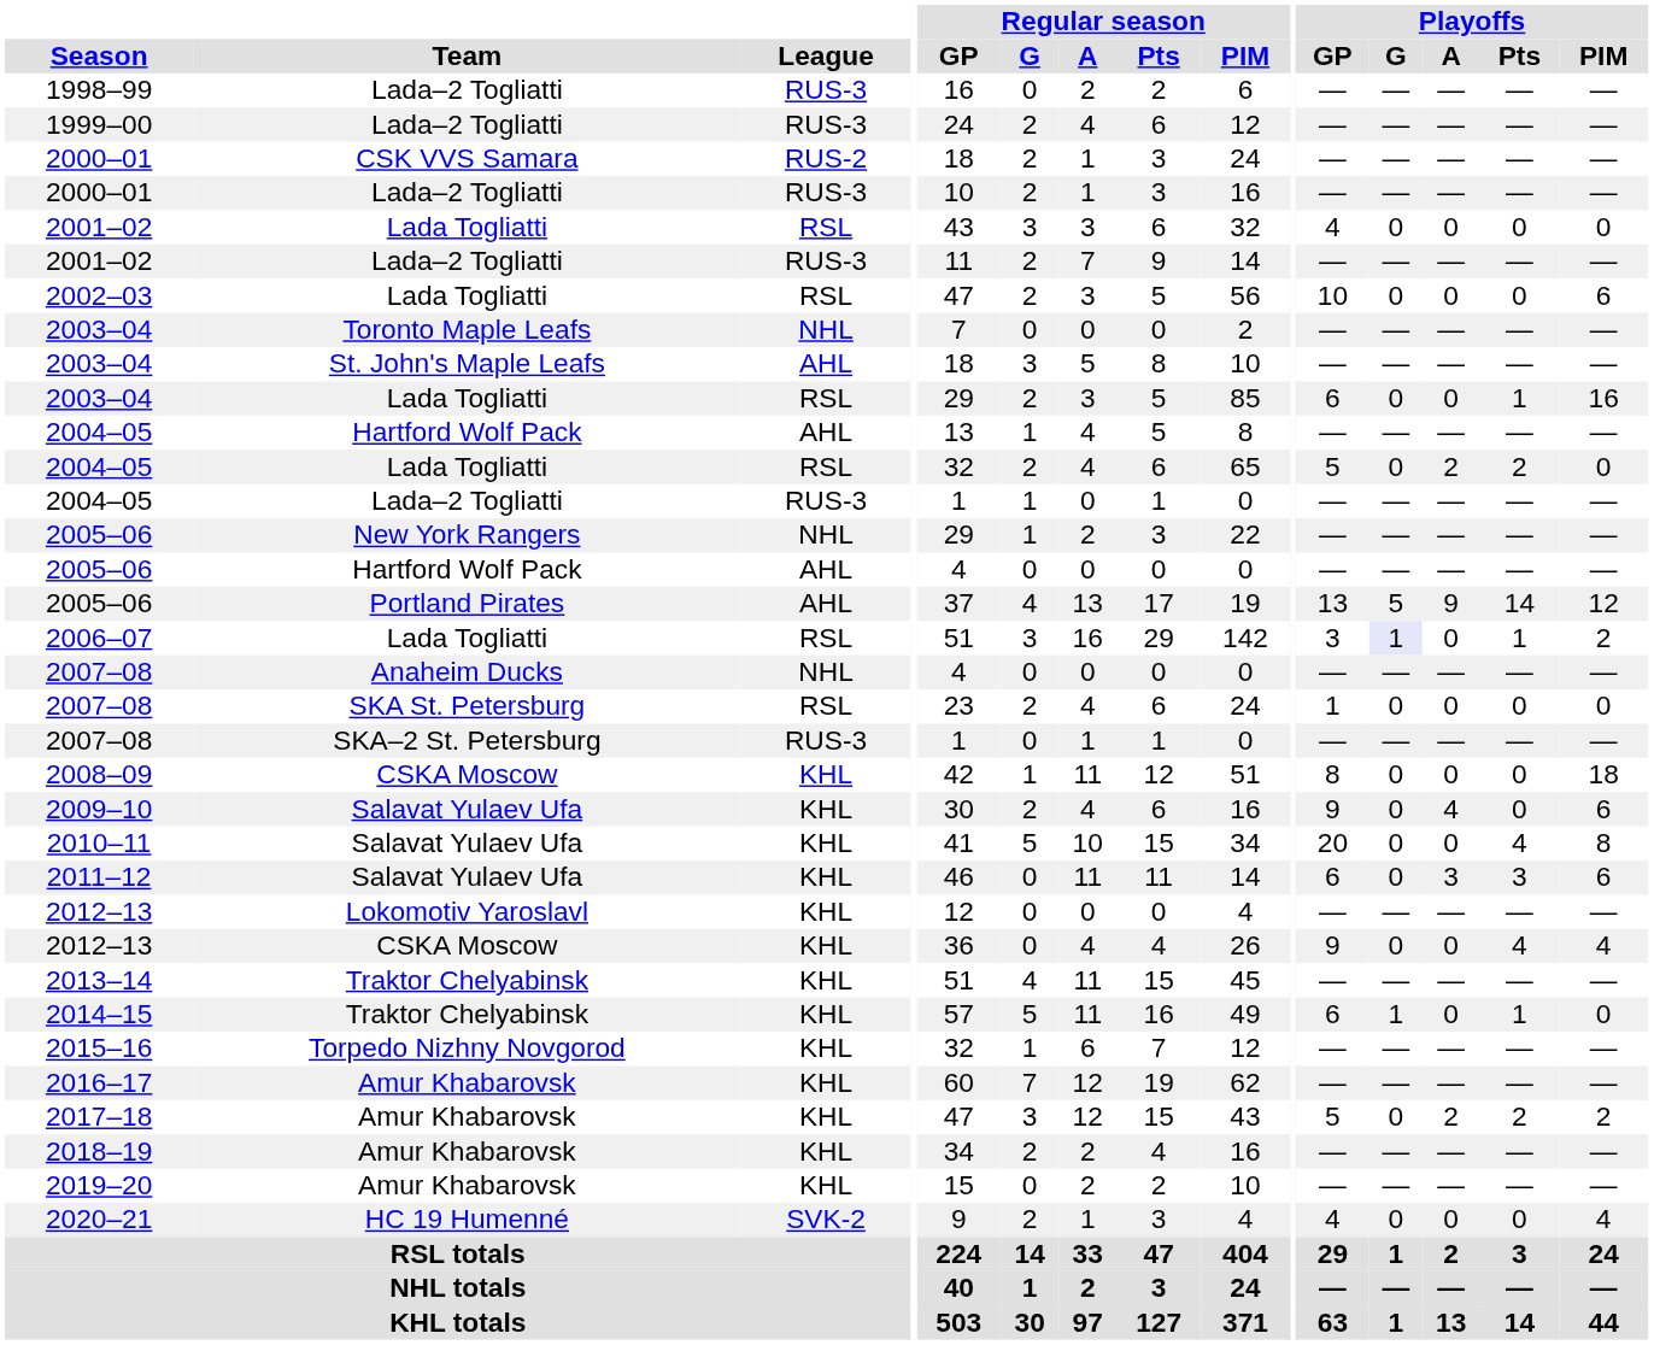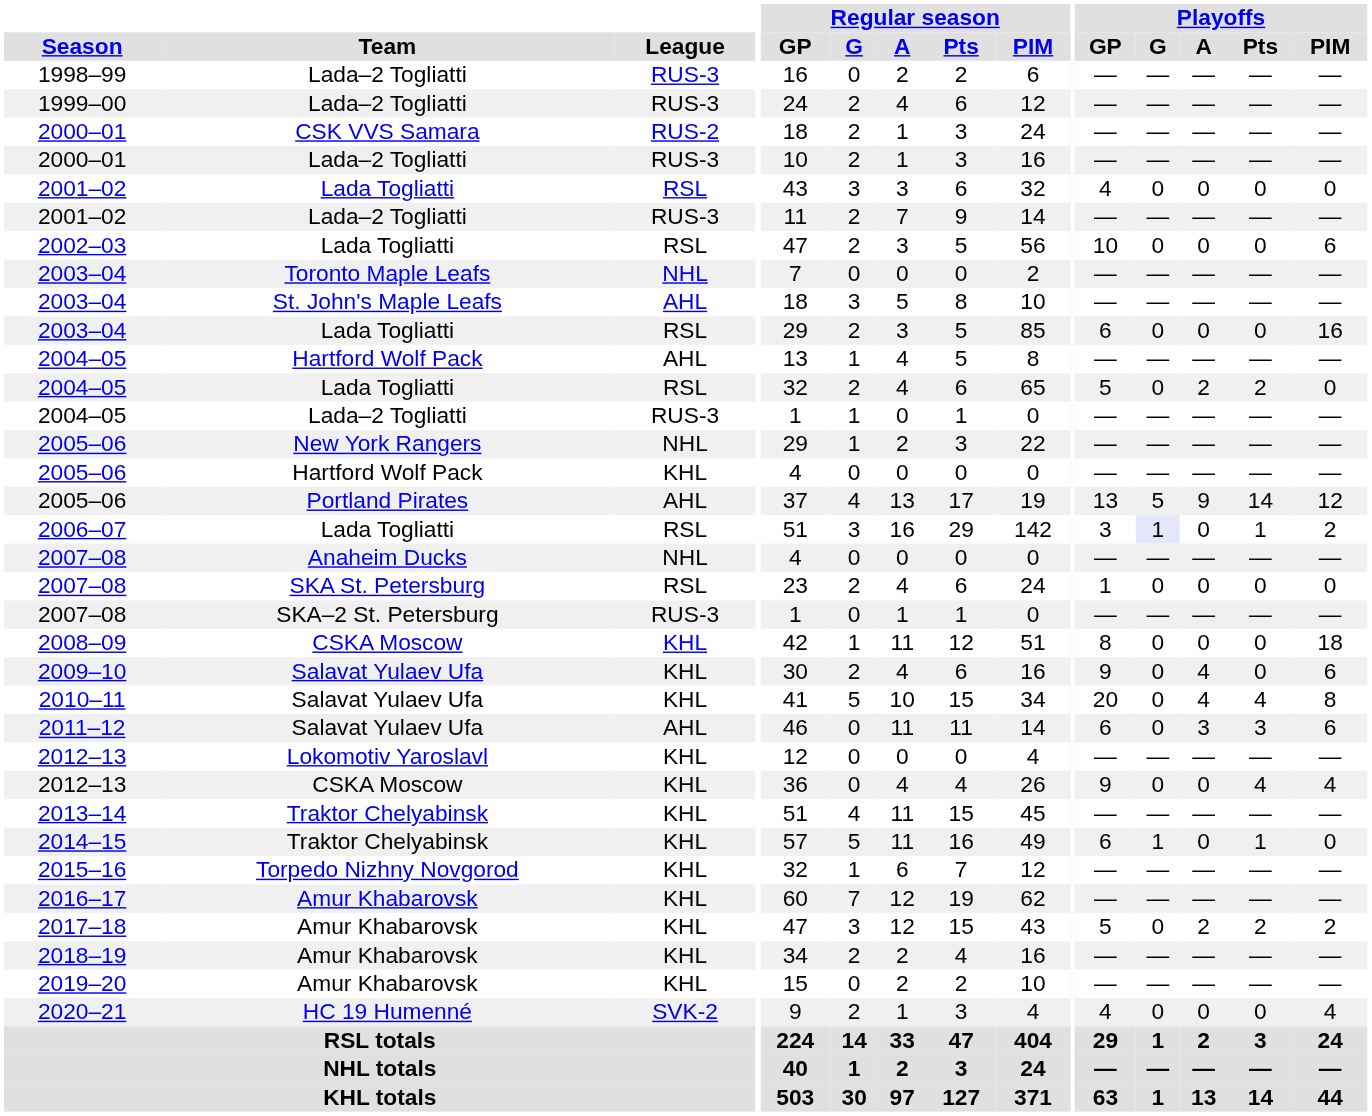 <table border="0" cellpadding="1" cellspacing="0" style="text-align:center; width:60em">
 <tr bgcolor="#e0e0e0">
 <th colspan="3" bgcolor="#ffffff"></th>
 <th rowspan="100" bgcolor="#ffffff"></th>
 <th colspan="5"><a href='#'>Regular season</a></th>
 <th rowspan="100" bgcolor="#ffffff"></th>
 <th colspan="5"><a href='#'>Playoffs</a></th>
 </tr>
 <tr bgcolor="#e0e0e0">
 <th><a href='#'>Season</a></th>
 <th>Team</th>
 <th>League</th>
 <th>GP</th>
 <th><a href='#'>G</a></th>
 <th><a href='#'>A</a></th>
 <th><a href='#'>Pts</a></th>
 <th><a href='#'>PIM</a></th>
 <th>GP</th>
 <th>G</th>
 <th>A</th>
 <th>Pts</th>
 <th>PIM</th>
 </tr>
 <tr>
 <td>1998–99</td>
 <td>Lada–2 Togliatti</td>
 <td><a href='#'>RUS-3</a></td>
 <td>16</td>
 <td>0</td>
 <td>2</td>
 <td>2</td>
 <td>6</td>
 <td>—</td>
 <td>—</td>
 <td>—</td>
 <td>—</td>
 <td>—</td>
 </tr>
 <tr bgcolor="#f0f0f0">
 <td>1999–00</td>
 <td>Lada–2 Togliatti</td>
 <td>RUS-3</td>
 <td>24</td>
 <td>2</td>
 <td>4</td>
 <td>6</td>
 <td>12</td>
 <td>—</td>
 <td>—</td>
 <td>—</td>
 <td>—</td>
 <td>—</td>
 </tr>
 <tr>
 <td><a href='#'>2000–01</a></td>
 <td><a href='#'>CSK VVS Samara</a></td>
 <td><a href='#'>RUS-2</a></td>
 <td>18</td>
 <td>2</td>
 <td>1</td>
 <td>3</td>
 <td>24</td>
 <td>—</td>
 <td>—</td>
 <td>—</td>
 <td>—</td>
 <td>—</td>
 </tr>
 <tr bgcolor="#f0f0f0">
 <td>2000–01</td>
 <td>Lada–2 Togliatti</td>
 <td>RUS-3</td>
 <td>10</td>
 <td>2</td>
 <td>1</td>
 <td>3</td>
 <td>16</td>
 <td>—</td>
 <td>—</td>
 <td>—</td>
 <td>—</td>
 <td>—</td>
 </tr>
 <tr>
 <td><a href='#'>2001–02</a></td>
 <td><a href='#'>Lada Togliatti</a></td>
 <td><a href='#'>RSL</a></td>
 <td>43</td>
 <td>3</td>
 <td>3</td>
 <td>6</td>
 <td>32</td>
 <td>4</td>
 <td>0</td>
 <td>0</td>
 <td>0</td>
 <td>0</td>
 </tr>
 <tr bgcolor="#f0f0f0">
 <td>2001–02</td>
 <td>Lada–2 Togliatti</td>
 <td>RUS-3</td>
 <td>11</td>
 <td>2</td>
 <td>7</td>
 <td>9</td>
 <td>14</td>
 <td>—</td>
 <td>—</td>
 <td>—</td>
 <td>—</td>
 <td>—</td>
 </tr>
 <tr>
 <td><a href='#'>2002–03</a></td>
 <td>Lada Togliatti</td>
 <td>RSL</td>
 <td>47</td>
 <td>2</td>
 <td>3</td>
 <td>5</td>
 <td>56</td>
 <td>10</td>
 <td>0</td>
 <td>0</td>
 <td>0</td>
 <td>6</td>
 </tr>
 <tr bgcolor="#f0f0f0">
 <td><a href='#'>2003–04</a></td>
 <td><a href='#'>Toronto Maple Leafs</a></td>
 <td><a href='#'>NHL</a></td>
 <td>7</td>
 <td>0</td>
 <td>0</td>
 <td>0</td>
 <td>2</td>
 <td>—</td>
 <td>—</td>
 <td>—</td>
 <td>—</td>
 <td>—</td>
 </tr>
 <tr>
 <td><a href='#'>2003–04</a></td>
 <td><a href='#'>St. John's Maple Leafs</a></td>
 <td><a href='#'>AHL</a></td>
 <td>18</td>
 <td>3</td>
 <td>5</td>
 <td>8</td>
 <td>10</td>
 <td>—</td>
 <td>—</td>
 <td>—</td>
 <td>—</td>
 <td>—</td>
 </tr>
 <tr bgcolor="#f0f0f0">
 <td><a href='#'>2003–04</a></td>
 <td>Lada Togliatti</td>
 <td>RSL</td>
 <td>29</td>
 <td>2</td>
 <td>3</td>
 <td>5</td>
 <td>85</td>
 <td>6</td>
 <td>0</td>
 <td>0</td>
-<td>1</td>
+<td>0</td>
 <td>16</td>
 </tr>
 <tr>
 <td><a href='#'>2004–05</a></td>
 <td><a href='#'>Hartford Wolf Pack</a></td>
 <td>AHL</td>
 <td>13</td>
 <td>1</td>
 <td>4</td>
 <td>5</td>
 <td>8</td>
 <td>—</td>
 <td>—</td>
 <td>—</td>
 <td>—</td>
 <td>—</td>
 </tr>
 <tr bgcolor="#f0f0f0">
 <td><a href='#'>2004–05</a></td>
 <td>Lada Togliatti</td>
 <td>RSL</td>
 <td>32</td>
 <td>2</td>
 <td>4</td>
 <td>6</td>
 <td>65</td>
 <td>5</td>
 <td>0</td>
 <td>2</td>
 <td>2</td>
 <td>0</td>
 </tr>
 <tr>
 <td>2004–05</td>
 <td>Lada–2 Togliatti</td>
 <td>RUS-3</td>
 <td>1</td>
 <td>1</td>
 <td>0</td>
 <td>1</td>
 <td>0</td>
 <td>—</td>
 <td>—</td>
 <td>—</td>
 <td>—</td>
 <td>—</td>
 </tr>
 <tr bgcolor="#f0f0f0">
 <td><a href='#'>2005–06</a></td>
 <td><a href='#'>New York Rangers</a></td>
 <td>NHL</td>
 <td>29</td>
 <td>1</td>
 <td>2</td>
 <td>3</td>
 <td>22</td>
 <td>—</td>
 <td>—</td>
 <td>—</td>
 <td>—</td>
 <td>—</td>
 </tr>
 <tr>
 <td><a href='#'>2005–06</a></td>
 <td>Hartford Wolf Pack</td>
-<td>AHL</td>
+<td>KHL</td>
 <td>4</td>
 <td>0</td>
 <td>0</td>
 <td>0</td>
 <td>0</td>
 <td>—</td>
 <td>—</td>
 <td>—</td>
 <td>—</td>
 <td>—</td>
 </tr>
 <tr bgcolor="#f0f0f0">
 <td>2005–06</td>
 <td><a href='#'>Portland Pirates</a></td>
 <td>AHL</td>
 <td>37</td>
 <td>4</td>
 <td>13</td>
 <td>17</td>
 <td>19</td>
 <td>13</td>
 <td>5</td>
 <td>9</td>
 <td>14</td>
 <td>12</td>
 </tr>
 <tr>
 <td><a href='#'>2006–07</a></td>
 <td>Lada Togliatti</td>
 <td>RSL</td>
 <td>51</td>
 <td>3</td>
 <td>16</td>
 <td>29</td>
 <td>142</td>
 <td>3</td>
 <td style="background: lavender;">1</td>
 <td>0</td>
 <td>1</td>
 <td>2</td>
 </tr>
 <tr bgcolor="#f0f0f0">
 <td><a href='#'>2007–08</a></td>
 <td><a href='#'>Anaheim Ducks</a></td>
 <td>NHL</td>
 <td>4</td>
 <td>0</td>
 <td>0</td>
 <td>0</td>
 <td>0</td>
 <td>—</td>
 <td>—</td>
 <td>—</td>
 <td>—</td>
 <td>—</td>
 </tr>
 <tr>
 <td><a href='#'>2007–08</a></td>
 <td><a href='#'>SKA St. Petersburg</a></td>
 <td>RSL</td>
 <td>23</td>
 <td>2</td>
 <td>4</td>
 <td>6</td>
 <td>24</td>
 <td>1</td>
 <td>0</td>
 <td>0</td>
 <td>0</td>
 <td>0</td>
 </tr>
 <tr bgcolor="#f0f0f0">
 <td>2007–08</td>
 <td>SKA–2 St. Petersburg</td>
 <td>RUS-3</td>
 <td>1</td>
 <td>0</td>
 <td>1</td>
 <td>1</td>
 <td>0</td>
 <td>—</td>
 <td>—</td>
 <td>—</td>
 <td>—</td>
 <td>—</td>
 </tr>
 <tr>
 <td><a href='#'>2008–09</a></td>
 <td><a href='#'>CSKA Moscow</a></td>
 <td><a href='#'>KHL</a></td>
 <td>42</td>
 <td>1</td>
 <td>11</td>
 <td>12</td>
 <td>51</td>
 <td>8</td>
 <td>0</td>
 <td>0</td>
 <td>0</td>
 <td>18</td>
 </tr>
 <tr bgcolor="#f0f0f0">
 <td><a href='#'>2009–10</a></td>
 <td><a href='#'>Salavat Yulaev Ufa</a></td>
 <td>KHL</td>
 <td>30</td>
 <td>2</td>
 <td>4</td>
 <td>6</td>
 <td>16</td>
 <td>9</td>
 <td>0</td>
 <td>4</td>
 <td>0</td>
 <td>6</td>
 </tr>
 <tr>
 <td><a href='#'>2010–11</a></td>
 <td>Salavat Yulaev Ufa</td>
 <td>KHL</td>
 <td>41</td>
 <td>5</td>
 <td>10</td>
 <td>15</td>
 <td>34</td>
 <td>20</td>
 <td>0</td>
-<td>0</td>
+<td>4</td>
 <td>4</td>
 <td>8</td>
 </tr>
 <tr bgcolor="#f0f0f0">
 <td><a href='#'>2011–12</a></td>
 <td>Salavat Yulaev Ufa</td>
-<td>KHL</td>
+<td>AHL</td>
 <td>46</td>
 <td>0</td>
 <td>11</td>
 <td>11</td>
 <td>14</td>
 <td>6</td>
 <td>0</td>
 <td>3</td>
 <td>3</td>
 <td>6</td>
 </tr>
 <tr>
 <td><a href='#'>2012–13</a></td>
 <td><a href='#'>Lokomotiv Yaroslavl</a></td>
 <td>KHL</td>
 <td>12</td>
 <td>0</td>
 <td>0</td>
 <td>0</td>
 <td>4</td>
 <td>—</td>
 <td>—</td>
 <td>—</td>
 <td>—</td>
 <td>—</td>
 </tr>
 <tr bgcolor="#f0f0f0">
 <td>2012–13</td>
 <td>CSKA Moscow</td>
 <td>KHL</td>
 <td>36</td>
 <td>0</td>
 <td>4</td>
 <td>4</td>
 <td>26</td>
 <td>9</td>
 <td>0</td>
 <td>0</td>
 <td>4</td>
 <td>4</td>
 </tr>
 <tr>
 <td><a href='#'>2013–14</a></td>
 <td><a href='#'>Traktor Chelyabinsk</a></td>
 <td>KHL</td>
 <td>51</td>
 <td>4</td>
 <td>11</td>
 <td>15</td>
 <td>45</td>
 <td>—</td>
 <td>—</td>
 <td>—</td>
 <td>—</td>
 <td>—</td>
 </tr>
 <tr bgcolor="#f0f0f0">
 <td><a href='#'>2014–15</a></td>
 <td>Traktor Chelyabinsk</td>
 <td>KHL</td>
 <td>57</td>
 <td>5</td>
 <td>11</td>
 <td>16</td>
 <td>49</td>
 <td>6</td>
 <td>1</td>
 <td>0</td>
 <td>1</td>
 <td>0</td>
 </tr>
 <tr>
 <td><a href='#'>2015–16</a></td>
 <td><a href='#'>Torpedo Nizhny Novgorod</a></td>
 <td>KHL</td>
 <td>32</td>
 <td>1</td>
 <td>6</td>
 <td>7</td>
 <td>12</td>
 <td>—</td>
 <td>—</td>
 <td>—</td>
 <td>—</td>
 <td>—</td>
 </tr>
 <tr bgcolor="#f0f0f0">
 <td><a href='#'>2016–17</a></td>
 <td><a href='#'>Amur Khabarovsk</a></td>
 <td>KHL</td>
 <td>60</td>
 <td>7</td>
 <td>12</td>
 <td>19</td>
 <td>62</td>
 <td>—</td>
 <td>—</td>
 <td>—</td>
 <td>—</td>
 <td>—</td>
 </tr>
 <tr>
 <td><a href='#'>2017–18</a></td>
 <td>Amur Khabarovsk</td>
 <td>KHL</td>
 <td>47</td>
 <td>3</td>
 <td>12</td>
 <td>15</td>
 <td>43</td>
 <td>5</td>
 <td>0</td>
 <td>2</td>
 <td>2</td>
 <td>2</td>
 </tr>
 <tr bgcolor="#f0f0f0">
 <td><a href='#'>2018–19</a></td>
 <td>Amur Khabarovsk</td>
 <td>KHL</td>
 <td>34</td>
 <td>2</td>
 <td>2</td>
 <td>4</td>
 <td>16</td>
 <td>—</td>
 <td>—</td>
 <td>—</td>
 <td>—</td>
 <td>—</td>
 </tr>
 <tr>
 <td><a href='#'>2019–20</a></td>
 <td>Amur Khabarovsk</td>
 <td>KHL</td>
 <td>15</td>
 <td>0</td>
 <td>2</td>
 <td>2</td>
 <td>10</td>
 <td>—</td>
 <td>—</td>
 <td>—</td>
 <td>—</td>
 <td>—</td>
 </tr>
 <tr bgcolor="#f0f0f0">
 <td><a href='#'>2020–21</a></td>
 <td><a href='#'>HC 19 Humenné</a></td>
 <td><a href='#'>SVK-2</a></td>
 <td>9</td>
 <td>2</td>
 <td>1</td>
 <td>3</td>
 <td>4</td>
 <td>4</td>
 <td>0</td>
 <td>0</td>
 <td>0</td>
 <td>4</td>
 </tr>
 <tr bgcolor="#e0e0e0">
 <th colspan="3">RSL totals</th>
 <th>224</th>
 <th>14</th>
 <th>33</th>
 <th>47</th>
 <th>404</th>
 <th>29</th>
 <th>1</th>
 <th>2</th>
 <th>3</th>
 <th>24</th>
 </tr>
 <tr bgcolor="#e0e0e0">
 <th colspan="3">NHL totals</th>
 <th>40</th>
 <th>1</th>
 <th>2</th>
 <th>3</th>
 <th>24</th>
 <th>—</th>
 <th>—</th>
 <th>—</th>
 <th>—</th>
 <th>—</th>
 </tr>
 <tr bgcolor="#e0e0e0">
 <th colspan="3">KHL totals</th>
 <th>503</th>
 <th>30</th>
 <th>97</th>
 <th>127</th>
 <th>371</th>
 <th>63</th>
 <th>1</th>
 <th>13</th>
 <th>14</th>
 <th>44</th>
 </tr>
 </table>
